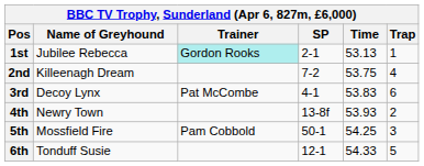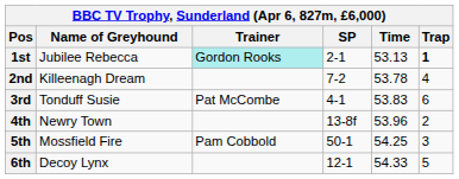 <table class="wikitable">
 <tr>
 <th colspan="6"><a href='#'>BBC TV Trophy</a>, <a href='#'>Sunderland</a> (Apr 6, 827m, £6,000)</th>
 </tr>
 <tr>
 <th width=30>Pos</th>
 <th width=180>Name of Greyhound</th>
 <th width=150>Trainer</th>
 <th width=50>SP</th>
 <th width=50>Time</th>
 <th width=30>Trap</th>
 </tr>
 <tr>
 <th>1st</th>
 <td>Jubilee Rebecca</td>
 <td style="background: paleturquoise;">Gordon Rooks</td>
 <td>2-1</td>
 <td>53.13</td>
-<td>1</td>
+<td><strong>1</strong></td>
 </tr>
 <tr>
 <th>2nd</th>
 <td>Killeenagh Dream</td>
 <td></td>
 <td>7-2</td>
-<td>53.75</td>
+<td>53.78</td>
 <td>4</td>
 </tr>
 <tr>
 <th>3rd</th>
-<td>Decoy Lynx</td>
+<td>Tonduff Susie</td>
 <td>Pat McCombe</td>
 <td>4-1</td>
 <td>53.83</td>
 <td>6</td>
 </tr>
 <tr>
 <th>4th</th>
 <td>Newry Town</td>
 <td></td>
 <td>13-8f</td>
-<td>53.93</td>
+<td>53.96</td>
 <td>2</td>
 </tr>
 <tr>
 <th>5th</th>
 <td>Mossfield Fire</td>
 <td>Pam Cobbold</td>
 <td>50-1</td>
 <td>54.25</td>
 <td>3</td>
 </tr>
 <tr>
 <th>6th</th>
-<td>Tonduff Susie</td>
+<td>Decoy Lynx</td>
 <td></td>
 <td>12-1</td>
 <td>54.33</td>
 <td>5</td>
 </tr>
 </table>
